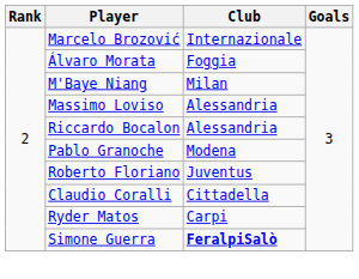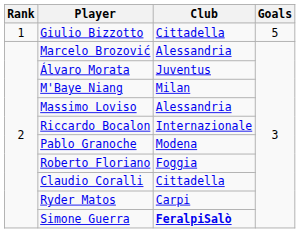 <table class="wikitable sortable" style="text-align:center">
 <tr>
 <th>Rank</th>
 <th>Player</th>
 <th>Club</th>
 <th>Goals</th>
 </tr>
 <tr>
+<td>1</td>
+<td align="left"> <a href='#'>Giulio Bizzotto</a></td>
+<td align="left"><a href='#'>Cittadella</a></td>
+<td>5</td>
+</tr>
+<tr>
 <td rowspan="10">2</td>
 <td align="left"> <a href='#'>Marcelo Brozović</a></td>
-<td align="left"><a href='#'>Internazionale</a></td>
+<td align="left"><a href='#'>Alessandria</a></td>
 <td rowspan="10">3</td>
 </tr>
 <tr>
 <td align="left"> <a href='#'>Álvaro Morata</a></td>
-<td align="left"><a href='#'>Foggia</a></td>
+<td align="left"><a href='#'>Juventus</a></td>
 </tr>
 <tr>
 <td align="left"> <a href='#'>M'Baye Niang</a></td>
 <td align="left"><a href='#'>Milan</a></td>
 </tr>
 <tr>
 <td align="left"> <a href='#'>Massimo Loviso</a></td>
 <td align="left"><a href='#'>Alessandria</a></td>
 </tr>
 <tr>
 <td align="left"> <a href='#'>Riccardo Bocalon</a></td>
-<td align="left"><a href='#'>Alessandria</a></td>
+<td align="left"><a href='#'>Internazionale</a></td>
 </tr>
 <tr>
 <td align="left"> <a href='#'>Pablo Granoche</a></td>
 <td align="left"><a href='#'>Modena</a></td>
 </tr>
 <tr>
 <td align="left"> <a href='#'>Roberto Floriano</a></td>
-<td align="left"><a href='#'>Juventus</a></td>
+<td align="left"><a href='#'>Foggia</a></td>
 </tr>
 <tr>
 <td align="left"> <a href='#'>Claudio Coralli</a></td>
 <td align="left"><a href='#'>Cittadella</a></td>
 </tr>
 <tr>
 <td align="left"> <a href='#'>Ryder Matos</a></td>
 <td align="left"><a href='#'>Carpi</a></td>
 </tr>
 <tr>
 <td align="left"> <a href='#'>Simone Guerra</a></td>
 <td align="left"><strong><a href='#'>FeralpiSalò</a></strong></td>
 </tr>
 </table>
